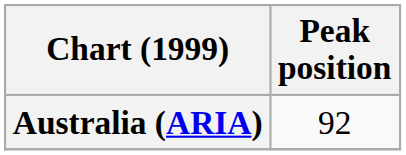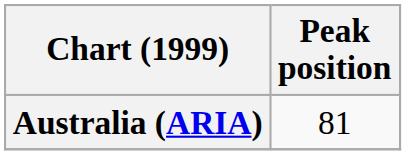 <table class="wikitable sortable plainrowheaders" style="text-align:center">
 <tr>
 <th scope="col">Chart (1999)</th>
 <th scope="col">Peak<br>position</th>
 </tr>
 <tr>
 <th scope="row">Australia (<a href='#'>ARIA</a>)</th>
-<td>92</td>
+<td>81</td>
 </tr>
 <tr>
 </tr>
 </table>
